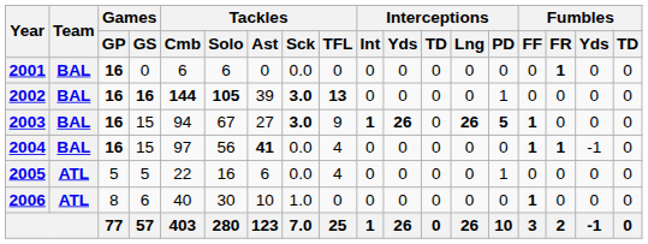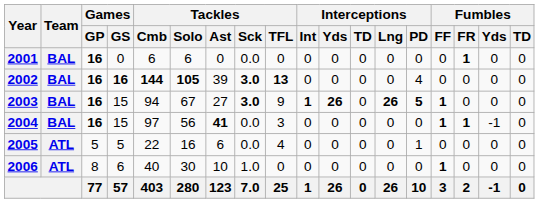 <table class="wikitable" style="text-align:center">
 <tr>
 <th rowspan="2">Year</th>
 <th rowspan="2">Team</th>
 <th colspan="2">Games</th>
 <th colspan="5">Tackles</th>
 <th colspan="5">Interceptions</th>
 <th colspan="4">Fumbles</th>
 </tr>
 <tr>
 <th>GP</th>
 <th>GS</th>
 <th>Cmb</th>
 <th>Solo</th>
 <th>Ast</th>
 <th>Sck</th>
 <th>TFL</th>
 <th>Int</th>
 <th>Yds</th>
 <th>TD</th>
 <th>Lng</th>
 <th>PD</th>
 <th>FF</th>
 <th>FR</th>
 <th>Yds</th>
 <th>TD</th>
 </tr>
 <tr>
 <th><a href='#'>2001</a></th>
 <th><a href='#'>BAL</a></th>
 <td><strong>16</strong></td>
 <td>0</td>
 <td>6</td>
 <td>6</td>
 <td>0</td>
 <td>0.0</td>
 <td>0</td>
 <td>0</td>
 <td>0</td>
 <td>0</td>
 <td>0</td>
 <td>0</td>
 <td>0</td>
 <td><strong>1</strong></td>
 <td>0</td>
 <td>0</td>
 </tr>
 <tr>
 <th><a href='#'>2002</a></th>
 <th><a href='#'>BAL</a></th>
 <td><strong>16</strong></td>
 <td><strong>16</strong></td>
 <td><strong>144</strong></td>
 <td><strong>105</strong></td>
 <td>39</td>
 <td><strong>3.0</strong></td>
 <td><strong>13</strong></td>
 <td>0</td>
 <td>0</td>
 <td>0</td>
 <td>0</td>
-<td>1</td>
+<td>4</td>
 <td>0</td>
 <td>0</td>
 <td>0</td>
 <td>0</td>
 </tr>
 <tr>
 <th><a href='#'>2003</a></th>
 <th><a href='#'>BAL</a></th>
 <td><strong>16</strong></td>
 <td>15</td>
 <td>94</td>
 <td>67</td>
 <td>27</td>
 <td><strong>3.0</strong></td>
 <td>9</td>
 <td><strong>1</strong></td>
 <td><strong>26</strong></td>
 <td>0</td>
 <td><strong>26</strong></td>
 <td><strong>5</strong></td>
 <td><strong>1</strong></td>
 <td>0</td>
 <td>0</td>
 <td>0</td>
 </tr>
 <tr>
 <th><a href='#'>2004</a></th>
 <th><a href='#'>BAL</a></th>
 <td><strong>16</strong></td>
 <td>15</td>
 <td>97</td>
 <td>56</td>
 <td><strong>41</strong></td>
 <td>0.0</td>
-<td>4</td>
+<td>3</td>
 <td>0</td>
 <td>0</td>
 <td>0</td>
 <td>0</td>
 <td>0</td>
 <td><strong>1</strong></td>
 <td><strong>1</strong></td>
 <td>-1</td>
 <td>0</td>
 </tr>
 <tr>
 <th><a href='#'>2005</a></th>
 <th><a href='#'>ATL</a></th>
 <td>5</td>
 <td>5</td>
 <td>22</td>
 <td>16</td>
 <td>6</td>
 <td>0.0</td>
 <td>4</td>
 <td>0</td>
 <td>0</td>
 <td>0</td>
 <td>0</td>
 <td>1</td>
 <td>0</td>
 <td>0</td>
 <td>0</td>
 <td>0</td>
 </tr>
 <tr>
 <th><a href='#'>2006</a></th>
 <th><a href='#'>ATL</a></th>
 <td>8</td>
 <td>6</td>
 <td>40</td>
 <td>30</td>
 <td>10</td>
 <td>1.0</td>
 <td>0</td>
 <td>0</td>
 <td>0</td>
 <td>0</td>
 <td>0</td>
 <td>0</td>
 <td><strong>1</strong></td>
 <td>0</td>
 <td>0</td>
 <td>0</td>
 </tr>
 <tr>
 <th colspan="2"></th>
 <th>77</th>
 <th>57</th>
 <th>403</th>
 <th>280</th>
 <th>123</th>
 <th>7.0</th>
 <th>25</th>
 <th>1</th>
 <th>26</th>
 <th>0</th>
 <th>26</th>
 <th>10</th>
 <th>3</th>
 <th>2</th>
 <th>-1</th>
 <th>0</th>
 </tr>
 </table>
